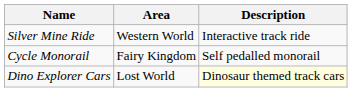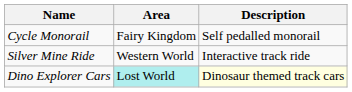 <table class="wikitable">
 <tr>
 <th>Name</th>
 <th>Area</th>
 <th>Description</th>
 </tr>
 <tr>
+<td><em>Cycle Monorail</em></td>
+<td>Fairy Kingdom</td>
+<td>Self pedalled monorail</td>
+</tr>
+<tr>
 <td><em>Silver Mine Ride</em></td>
 <td>Western World</td>
 <td>Interactive track ride</td>
 </tr>
 <tr>
-<td><em>Cycle Monorail</em></td>
-<td>Fairy Kingdom</td>
-<td>Self pedalled monorail</td>
-</tr>
-<tr>
 <td><em>Dino Explorer Cars</em></td>
-<td>Lost World</td>
+<td style="background: paleturquoise;">Lost World</td>
 <td style="background: lightyellow;">Dinosaur themed track cars</td>
 </tr>
 </table>
